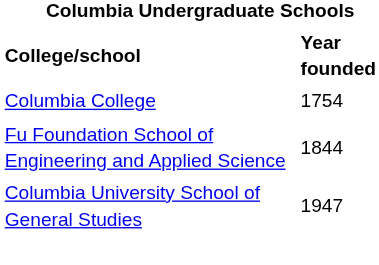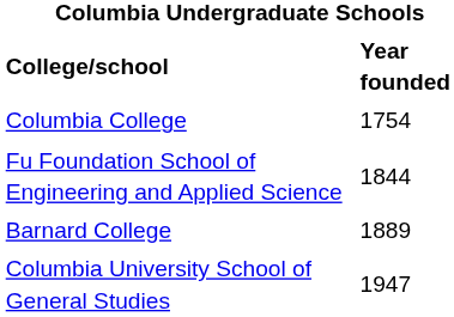 <table class="toccolours" style="float:right; margin-left:1em; font-size:90%; line-height:1.4em; width:300px">
 <tr>
 <th colspan="2" style="text-align: center;">Columbia Undergraduate Schools</th>
 </tr>
 <tr>
 <td><strong>College/school</strong></td>
 <td><strong>Year founded</strong></td>
 </tr>
 <tr>
 <td><a href='#'>Columbia College</a></td>
 <td>1754</td>
 </tr>
 <tr>
 <td><a href='#'>Fu Foundation School of Engineering and Applied Science</a></td>
 <td>1844</td>
 </tr>
 <tr>
+<td><a href='#'>Barnard College</a> </td>
+<td>1889</td>
+</tr>
+<tr>
 <td><a href='#'>Columbia University School of General Studies</a></td>
 <td>1947</td>
 </tr>
 </table>
